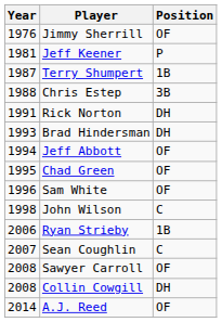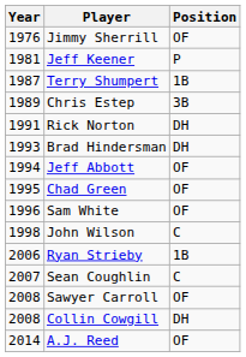 <table class="wikitable">
 <tr>
 <th>Year</th>
 <th>Player</th>
 <th>Position</th>
 </tr>
 <tr>
 <td>1976</td>
 <td>Jimmy Sherrill</td>
 <td>OF</td>
 </tr>
 <tr>
 <td>1981</td>
 <td><a href='#'>Jeff Keener</a></td>
 <td>P</td>
 </tr>
 <tr>
 <td>1987</td>
 <td><a href='#'>Terry Shumpert</a></td>
 <td>1B</td>
 </tr>
 <tr>
-<td>1988</td>
+<td>1989</td>
 <td>Chris Estep</td>
 <td>3B</td>
 </tr>
 <tr>
 <td>1991</td>
 <td>Rick Norton</td>
 <td>DH</td>
 </tr>
 <tr>
 <td>1993</td>
 <td>Brad Hindersman</td>
 <td>DH</td>
 </tr>
 <tr>
 <td>1994</td>
 <td><a href='#'>Jeff Abbott</a></td>
 <td>OF</td>
 </tr>
 <tr>
 <td>1995</td>
 <td><a href='#'>Chad Green</a></td>
 <td>OF</td>
 </tr>
 <tr>
 <td>1996</td>
 <td>Sam White</td>
 <td>OF</td>
 </tr>
 <tr>
 <td>1998</td>
 <td>John Wilson</td>
 <td>C</td>
 </tr>
 <tr>
 <td>2006</td>
 <td><a href='#'>Ryan Strieby</a></td>
 <td>1B</td>
 </tr>
 <tr>
 <td>2007</td>
 <td>Sean Coughlin</td>
 <td>C</td>
 </tr>
 <tr>
 <td>2008</td>
 <td>Sawyer Carroll</td>
 <td>OF</td>
 </tr>
 <tr>
 <td>2008</td>
 <td><a href='#'>Collin Cowgill</a></td>
 <td>DH</td>
 </tr>
 <tr>
 <td>2014</td>
 <td><a href='#'>A.J. Reed</a></td>
 <td>OF</td>
 </tr>
 </table>
